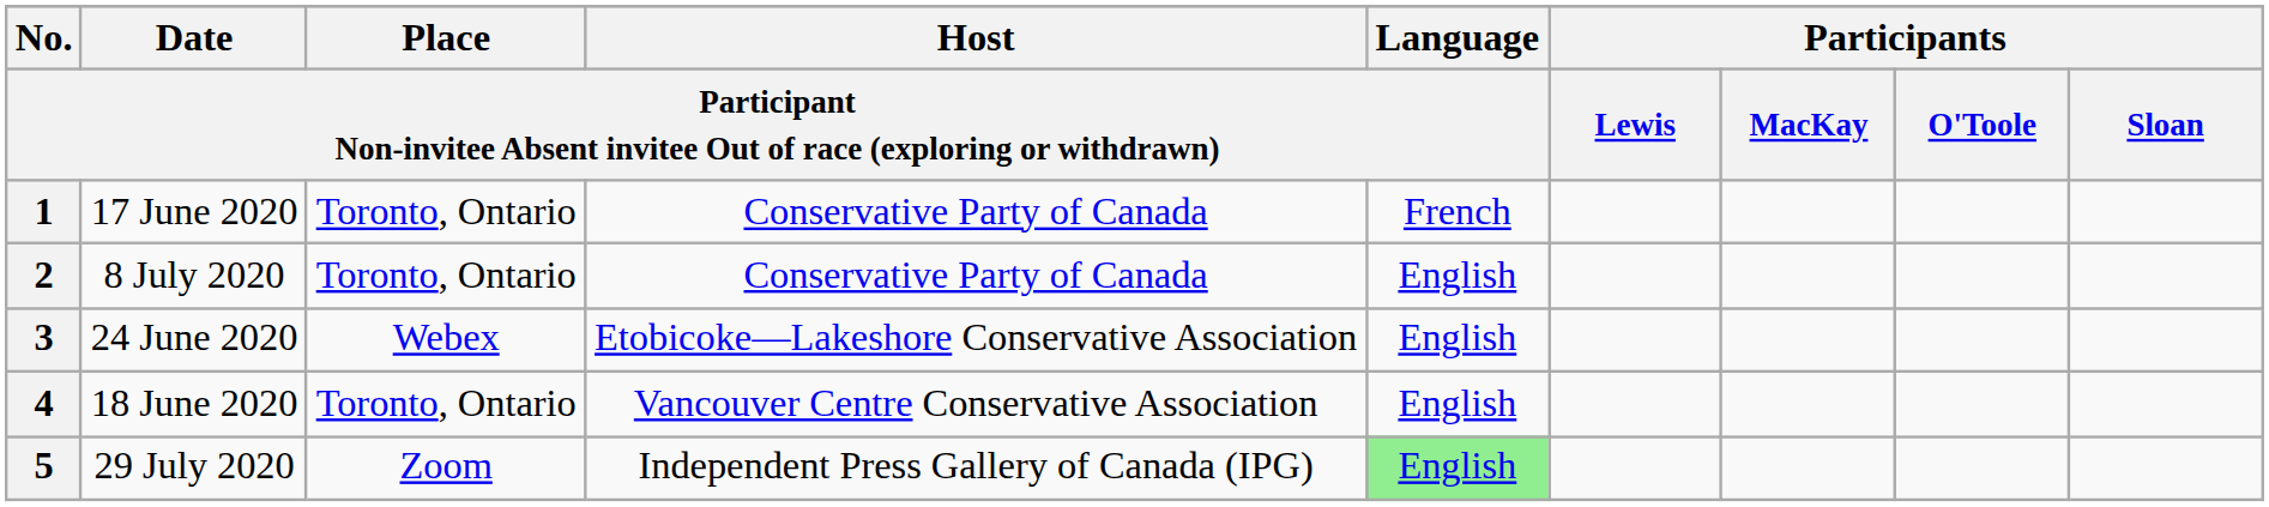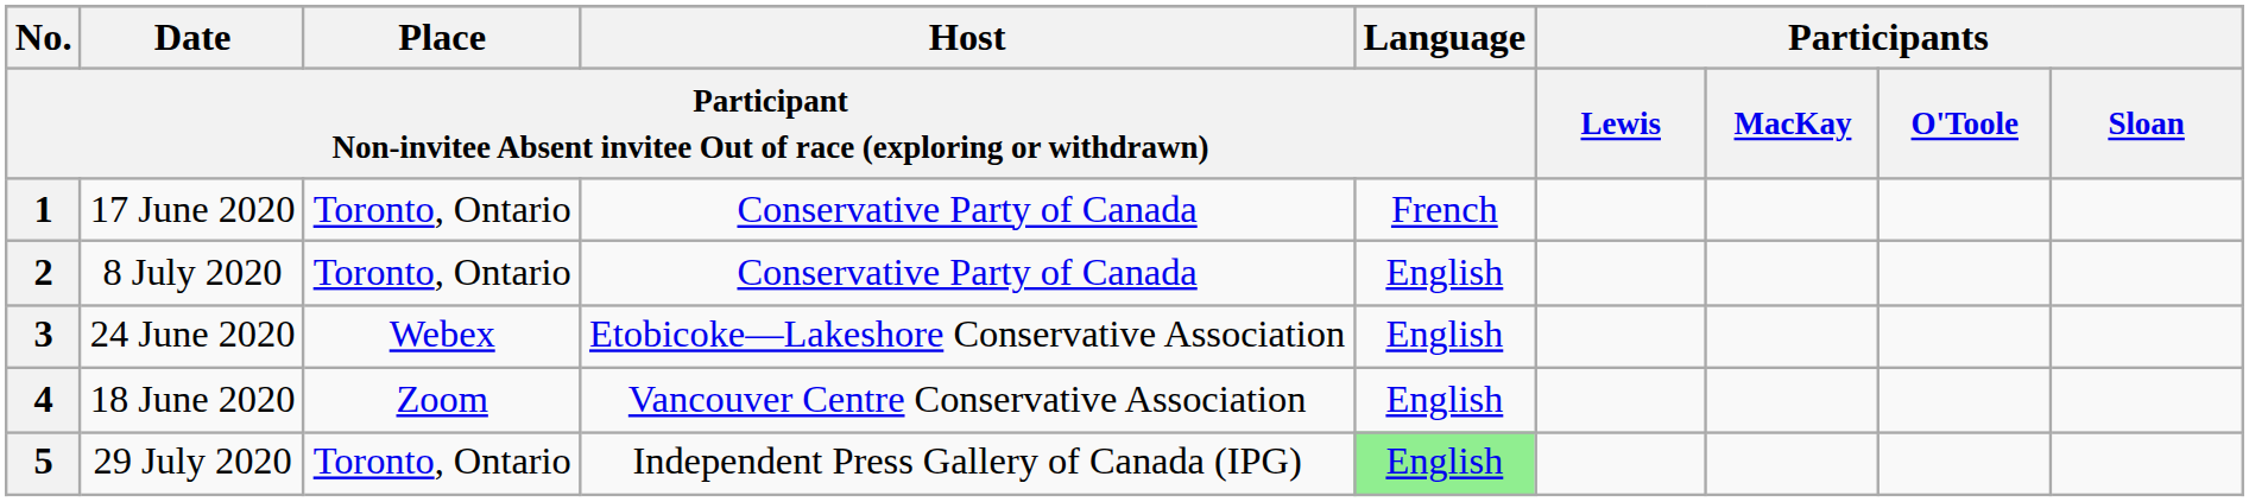 <table class="wikitable" style="font-size:85%; text-align:center;">
 <tr>
 </tr>
 <tr>
 <th style="white-space:nowrap;">No.</th>
 <th>Date</th>
 <th>Place</th>
 <th>Host</th>
 <th>Language</th>
 <th scope="col" colspan="18">Participants</th>
 </tr>
 <tr>
 <th colspan="5"><small> Participant <br>  Non-invitee  Absent invitee  Out of race (exploring or withdrawn)</small></th>
 <th scope="col" style="width:4em;"><small><a href='#'>Lewis</a></small></th>
 <th scope="col" style="width:4em;"><small><a href='#'>MacKay</a></small></th>
 <th scope="col" style="width:4em;"><small><a href='#'>O'Toole</a></small></th>
 <th scope="col" style="width:4.5em;"><small><a href='#'>Sloan</a></small></th>
 </tr>
 <tr>
 <th>1</th>
 <td style="white-space:nowrap;">17 June 2020</td>
 <td style="white-space:nowrap;"><a href='#'>Toronto</a>, Ontario</td>
 <td style="white-space:nowrap; text-align:center;"><a href='#'>Conservative Party of Canada</a></td>
 <td style="white-space:nowrap;"><a href='#'>French</a></td>
 <td></td>
 <td></td>
 <td></td>
 <td></td>
 </tr>
 <tr>
 <th>2</th>
 <td style="white-space:nowrap;">8 July 2020</td>
 <td style="white-space:nowrap;"><a href='#'>Toronto</a>, Ontario</td>
 <td style="white-space:nowrap; text-align:center;"><a href='#'>Conservative Party of Canada</a></td>
 <td style="white-space:nowrap;"><a href='#'>English</a></td>
 <td></td>
 <td></td>
 <td></td>
 <td></td>
 </tr>
 <tr>
 <th>3</th>
 <td style="white-space:nowrap;">24 June 2020</td>
 <td style="white-space:nowrap;"><a href='#'>Webex</a></td>
 <td style="white-space:nowrap; text-align:center;"><a href='#'>Etobicoke—Lakeshore</a> Conservative Association</td>
 <td style="white-space:nowrap;"><a href='#'>English</a></td>
 <td></td>
 <td></td>
 <td></td>
 <td></td>
 </tr>
 <tr>
 <th>4</th>
 <td style="white-space:nowrap;">18 June 2020</td>
-<td style="white-space:nowrap;"><a href='#'>Toronto</a>, Ontario</td>
+<td style="white-space:nowrap;"><a href='#'>Zoom</a></td>
 <td style="white-space:nowrap; text-align:center;"><a href='#'>Vancouver Centre</a> Conservative Association</td>
 <td style="white-space:nowrap;"><a href='#'>English</a></td>
 <td></td>
 <td></td>
 <td></td>
 <td></td>
 </tr>
 <tr>
 <th>5</th>
 <td style="white-space:nowrap;">29 July 2020</td>
-<td style="white-space:nowrap;"><a href='#'>Zoom</a></td>
+<td style="white-space:nowrap;"><a href='#'>Toronto</a>, Ontario</td>
 <td style="white-space:nowrap; text-align:center;">Independent Press Gallery of Canada (IPG)</td>
 <td style="background: lightgreen; white-space:nowrap;"><a href='#'>English</a></td>
 <td></td>
 <td></td>
 <td></td>
 <td></td>
 </tr>
 </table>
